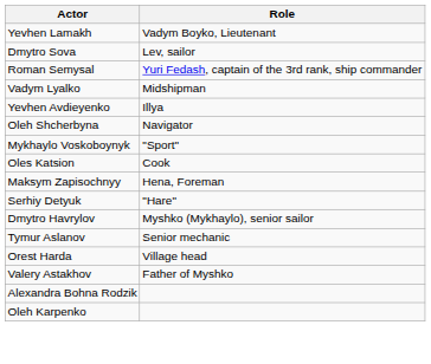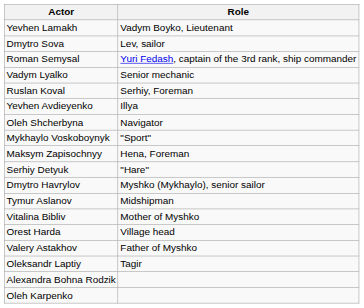 <table class="wikitable">
 <tr>
 <th>Actor</th>
 <th>Role</th>
 </tr>
 <tr>
 <td>Yevhen Lamakh</td>
 <td>Vadym Boyko, Lieutenant</td>
 </tr>
 <tr>
 <td>Dmytro Sova</td>
 <td>Lev, sailor</td>
 </tr>
 <tr>
 <td>Roman Semysal</td>
 <td><a href='#'>Yuri Fedash</a>, captain of the 3rd rank, ship commander</td>
 </tr>
 <tr>
 <td>Vadym Lyalko</td>
-<td>Midshipman</td>
+<td>Senior mechanic</td>
+</tr>
+<tr>
+<td>Ruslan Koval</td>
+<td>Serhiy, Foreman</td>
 </tr>
 <tr>
 <td>Yevhen Avdieyenko</td>
 <td>Іllya</td>
 </tr>
 <tr>
 <td>Oleh Shcherbyna</td>
 <td>Navigator</td>
 </tr>
 <tr>
 <td>Mykhaylo Voskoboynyk</td>
 <td>"Sport"</td>
-</tr>
-<tr>
-<td>Oles Katsion</td>
-<td>Cook</td>
 </tr>
 <tr>
 <td>Maksym Zapisochnyy</td>
 <td>Hena, Foreman</td>
 </tr>
 <tr>
 <td>Serhiy Detyuk</td>
 <td>"Hare"</td>
 </tr>
 <tr>
 <td>Dmytro Havrylov</td>
 <td>Myshko (Mykhaylo), senior sailor</td>
 </tr>
 <tr>
 <td>Tymur Aslanov</td>
-<td>Senior mechanic</td>
+<td>Midshipman</td>
+</tr>
+<tr>
+<td>Vitalina Bibliv</td>
+<td>Mother of Myshko</td>
 </tr>
 <tr>
 <td>Orest Harda</td>
 <td>Village head</td>
 </tr>
 <tr>
 <td>Valery Astakhov</td>
 <td>Father of Myshko</td>
 </tr>
 <tr>
+<td>Oleksandr Laptiy</td>
+<td>Tagir</td>
+</tr>
+<tr>
 <td>Alexandra Bohna Rodzik</td>
 <td></td>
 </tr>
 <tr>
 <td>Oleh Karpenko</td>
 <td></td>
 </tr>
 </table>
